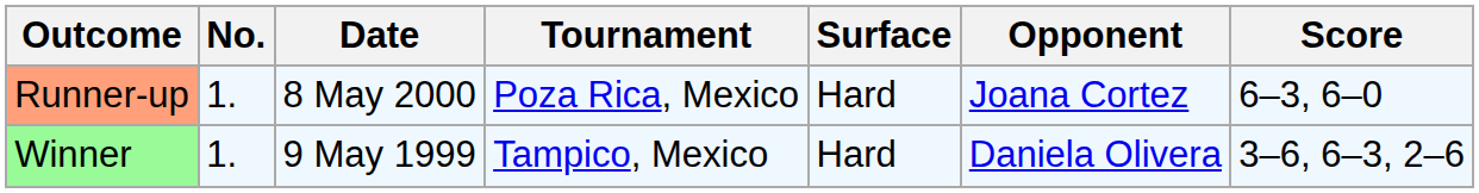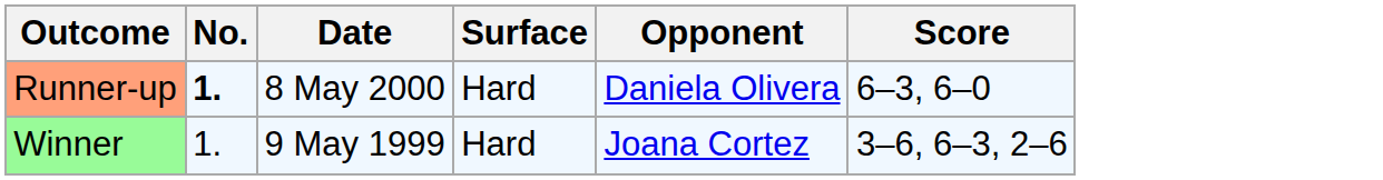 <table class="sortable wikitable" style="font-size:97%;">
 <tr>
 <th>Outcome</th>
 <th>No.</th>
 <th>Date</th>
-<th>Tournament</th>
 <th>Surface</th>
 <th>Opponent</th>
 <th>Score</th>
 </tr>
 <tr style="background:#f0f8ff;">
 <td style="background:#ffa07a;">Runner-up</td>
-<td>1.</td>
+<td><strong>1.</strong></td>
 <td>8 May 2000</td>
-<td><a href='#'>Poza Rica</a>, Mexico</td>
 <td>Hard</td>
-<td> <a href='#'>Joana Cortez</a></td>
+<td> <a href='#'>Daniela Olivera</a></td>
 <td>6–3, 6–0</td>
 </tr>
 <tr style="background:#f0f8ff;">
 <td bgcolor="98FB98">Winner</td>
 <td>1.</td>
 <td>9 May 1999</td>
-<td><a href='#'>Tampico</a>, Mexico</td>
 <td>Hard</td>
-<td> <a href='#'>Daniela Olivera</a></td>
+<td> <a href='#'>Joana Cortez</a></td>
 <td>3–6, 6–3, 2–6</td>
 </tr>
 </table>
